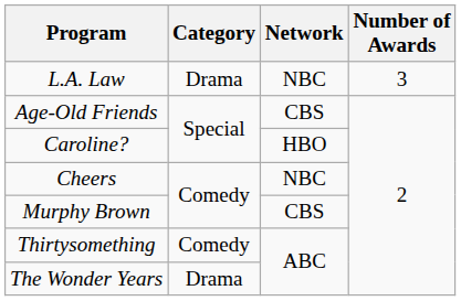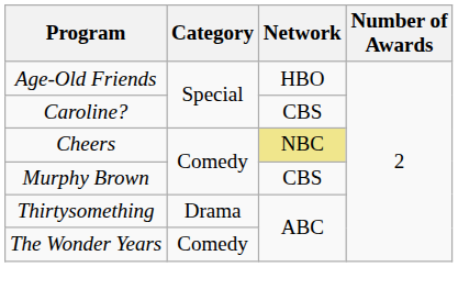 <table class="wikitable">
 <tr>
 <th>Program</th>
 <th>Category</th>
 <th>Network</th>
 <th>Number of<br>Awards</th>
 </tr>
 <tr style="text-align:center">
-<td><em>L.A. Law</em></td>
-<td>Drama</td>
-<td>NBC</td>
-<td>3</td>
-</tr>
-<tr style="text-align:center">
 <td><em>Age-Old Friends</em></td>
 <td rowspan="2">Special</td>
-<td>CBS</td>
+<td>HBO</td>
 <td rowspan="6">2</td>
 </tr>
 <tr style="text-align:center">
 <td><em>Caroline?</em></td>
-<td>HBO</td>
+<td>CBS</td>
 </tr>
 <tr style="text-align:center">
 <td><em>Cheers</em></td>
 <td rowspan="2">Comedy</td>
-<td>NBC</td>
+<td style="background: khaki;">NBC</td>
 </tr>
 <tr style="text-align:center">
 <td><em>Murphy Brown</em></td>
 <td>CBS</td>
 </tr>
 <tr style="text-align:center">
 <td><em>Thirtysomething</em></td>
-<td>Comedy</td>
+<td>Drama</td>
 <td rowspan="2">ABC</td>
 </tr>
 <tr style="text-align:center">
 <td><em>The Wonder Years</em></td>
-<td>Drama</td>
+<td>Comedy</td>
 </tr>
 </table>
